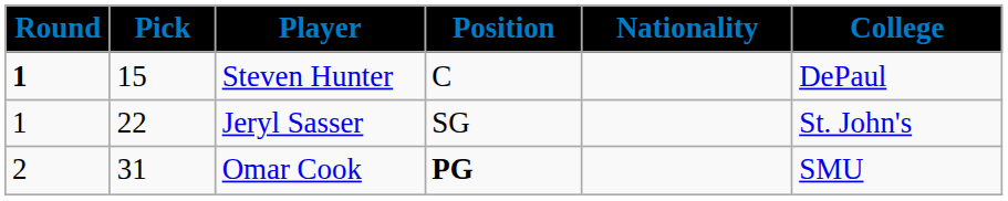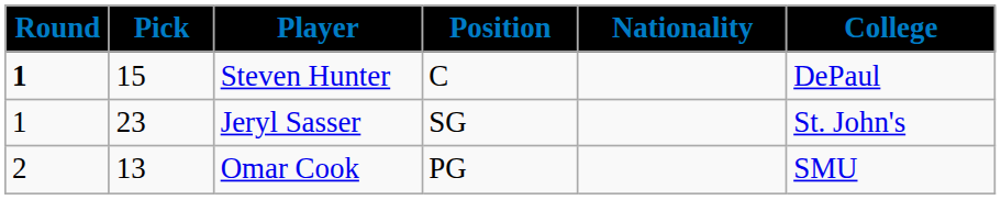 <table class="wikitable sortable sortable">
 <tr>
 <th style="background:#000000; color:#007CC5"  width="10%">Round</th>
 <th style="background:#000000; color:#007CC5"  width="10%">Pick</th>
 <th style="background:#000000; color:#007CC5"  width="20%">Player</th>
 <th style="background:#000000; color:#007CC5"  width="15%">Position</th>
 <th style="background:#000000; color:#007CC5"  width="20%">Nationality</th>
 <th style="background:#000000; color:#007CC5"  width="20%">College</th>
 </tr>
 <tr>
 <td><strong>1</strong></td>
 <td>15</td>
 <td><a href='#'>Steven Hunter</a></td>
 <td>C</td>
 <td></td>
 <td><a href='#'>DePaul</a></td>
 </tr>
 <tr>
 <td>1</td>
-<td>22</td>
+<td>23</td>
 <td><a href='#'>Jeryl Sasser</a></td>
 <td>SG</td>
 <td></td>
 <td><a href='#'>St. John's</a></td>
 </tr>
 <tr>
 <td>2</td>
-<td>31</td>
+<td>13</td>
 <td><a href='#'>Omar Cook</a></td>
-<td><strong>PG</strong></td>
+<td>PG</td>
 <td></td>
 <td><a href='#'>SMU</a></td>
 </tr>
 </table>
